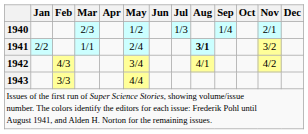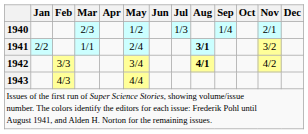 <table class="wikitable" style="font-size: 10pt; line-height: 11pt; margin-right: 2em; text-align: center; float: left">
 <tr>
 <th></th>
 <th>Jan</th>
 <th>Feb</th>
 <th>Mar</th>
 <th>Apr</th>
 <th>May</th>
 <th>Jun</th>
 <th>Jul</th>
 <th>Aug</th>
 <th>Sep</th>
 <th>Oct</th>
 <th>Nov</th>
 <th>Dec</th>
 </tr>
 <tr>
 <th>1940</th>
 <td></td>
 <td></td>
 <td bgcolor=#ccffff>2/3</td>
 <td></td>
 <td bgcolor=#ccffff>1/2</td>
 <td></td>
 <td bgcolor=#ccffff>1/3</td>
 <td></td>
 <td bgcolor=#ccffff>1/4</td>
 <td></td>
 <td bgcolor=#ccffff>2/1</td>
 <td></td>
 </tr>
 <tr>
 <th>1941</th>
 <td bgcolor=#ccffff>2/2</td>
 <td></td>
 <td bgcolor=#ccffff>1/1</td>
 <td></td>
 <td bgcolor=#ccffff>2/4</td>
 <td></td>
 <td></td>
 <td bgcolor=#ccffff><strong>3/1</strong></td>
 <td></td>
 <td></td>
 <td bgcolor=#ffff99>3/2</td>
 <td></td>
 </tr>
 <tr>
 <th>1942</th>
 <td></td>
-<td bgcolor=#ffff99>4/3</td>
+<td bgcolor=#ffff99>3/3</td>
 <td></td>
 <td></td>
 <td bgcolor=#ffff99>3/4</td>
 <td></td>
 <td></td>
-<td bgcolor=#ffff99>4/1</td>
+<td bgcolor=#ffff99><strong>4/1</strong></td>
 <td></td>
 <td></td>
 <td bgcolor=#ffff99>4/2</td>
 <td></td>
 </tr>
 <tr>
 <th>1943</th>
 <td></td>
-<td bgcolor=#ffff99>3/3</td>
+<td bgcolor=#ffff99>4/3</td>
 <td></td>
 <td></td>
 <td bgcolor=#ffff99>4/4</td>
 <td></td>
 <td></td>
 <td></td>
 <td></td>
 <td></td>
 <td></td>
 <td></td>
 </tr>
 <tr>
 <td colspan="13" style="font-size: 8pt; text-align:left">Issues of the first run of <em>Super Science Stories</em>, showing volume/issue<br>number.  The colors identify the editors for each issue: Frederik Pohl until<br>August 1941, and Alden H. Norton for the remaining issues.</td>
 </tr>
 </table>
